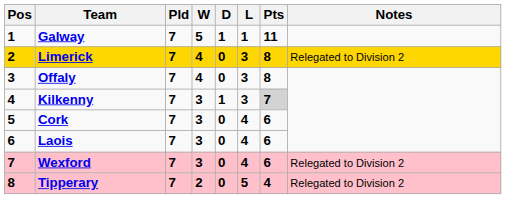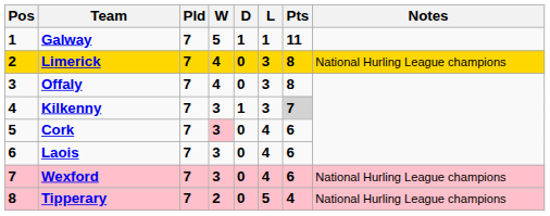 <table class="wikitable" style="text-align: centre;">
 <tr>
 <th width=20>Pos</th>
 <th width=150>Team</th>
 <th width=20>Pld</th>
 <th width=20>W</th>
 <th width=20>D</th>
 <th width=20>L</th>
 <th width=20>Pts</th>
 <th width=250>Notes</th>
 </tr>
 <tr style>
 <td><strong>1</strong></td>
 <td align=left><strong> <a href='#'>Galway</a> </strong></td>
 <td><strong>7</strong></td>
 <td><strong>5</strong></td>
 <td><strong>1</strong></td>
 <td><strong>1</strong></td>
 <td><strong>11</strong></td>
 </tr>
 <tr style="background:gold;">
 <td><strong>2</strong></td>
 <td align=left><strong> <a href='#'>Limerick</a> </strong></td>
 <td><strong>7</strong></td>
 <td><strong>4</strong></td>
 <td><strong>0</strong></td>
 <td><strong>3</strong></td>
 <td><strong>8</strong></td>
-<td><small> Relegated to Division 2</small></td>
+<td><small> National Hurling League champions</small></td>
 </tr>
 <tr style>
 <td><strong>3</strong></td>
 <td align=left><strong> <a href='#'>Offaly</a> </strong></td>
 <td><strong>7</strong></td>
 <td><strong>4</strong></td>
 <td><strong>0</strong></td>
 <td><strong>3</strong></td>
 <td><strong>8</strong></td>
 </tr>
 <tr style>
 <td><strong>4</strong></td>
 <td align=left><strong> <a href='#'>Kilkenny</a> </strong></td>
 <td><strong>7</strong></td>
 <td><strong>3</strong></td>
 <td><strong>1</strong></td>
 <td><strong>3</strong></td>
 <td style="background: lightgrey;"><strong>7</strong></td>
 </tr>
 <tr style>
 <td><strong>5</strong></td>
 <td align=left><strong> <a href='#'>Cork</a> </strong></td>
 <td><strong>7</strong></td>
-<td><strong>3</strong></td>
+<td style="background: pink;"><strong>3</strong></td>
 <td><strong>0</strong></td>
 <td><strong>4</strong></td>
 <td><strong>6</strong></td>
 </tr>
 <tr>
 <td><strong>6</strong></td>
 <td align=left><strong> <a href='#'>Laois</a> </strong></td>
 <td><strong>7</strong></td>
 <td><strong>3</strong></td>
 <td><strong>0</strong></td>
 <td><strong>4</strong></td>
 <td><strong>6</strong></td>
 </tr>
 <tr style="background:pink;">
 <td><strong>7</strong></td>
 <td align=left><strong> <a href='#'>Wexford</a></strong></td>
 <td><strong>7</strong></td>
 <td><strong>3</strong></td>
 <td><strong>0</strong></td>
 <td><strong>4</strong></td>
 <td><strong>6</strong></td>
-<td><small> Relegated to Division 2</small></td>
+<td><small> National Hurling League champions</small></td>
 </tr>
 <tr style="background:pink;">
 <td><strong>8</strong></td>
 <td align=left><strong> <a href='#'>Tipperary</a></strong></td>
 <td><strong>7</strong></td>
 <td><strong>2</strong></td>
 <td><strong>0</strong></td>
 <td><strong>5</strong></td>
 <td><strong>4</strong></td>
-<td><small> Relegated to Division 2</small></td>
+<td><small> National Hurling League champions</small></td>
 </tr>
 </table>
